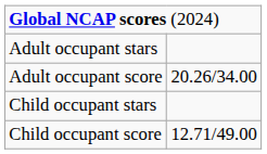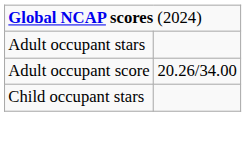 <table class="wikitable" align="left">
 <tr>
 <td colspan="2"><strong><a href='#'>Global NCAP</a> scores</strong> (2024)</td>
 </tr>
 <tr>
 <td>Adult occupant stars</td>
 <td></td>
 </tr>
 <tr>
 <td>Adult occupant score</td>
 <td>20.26/34.00</td>
 </tr>
 <tr>
 <td>Child occupant stars</td>
 <td></td>
 </tr>
-<tr>
-<td>Child occupant score</td>
-<td>12.71/49.00</td>
-</tr>
 </table>
